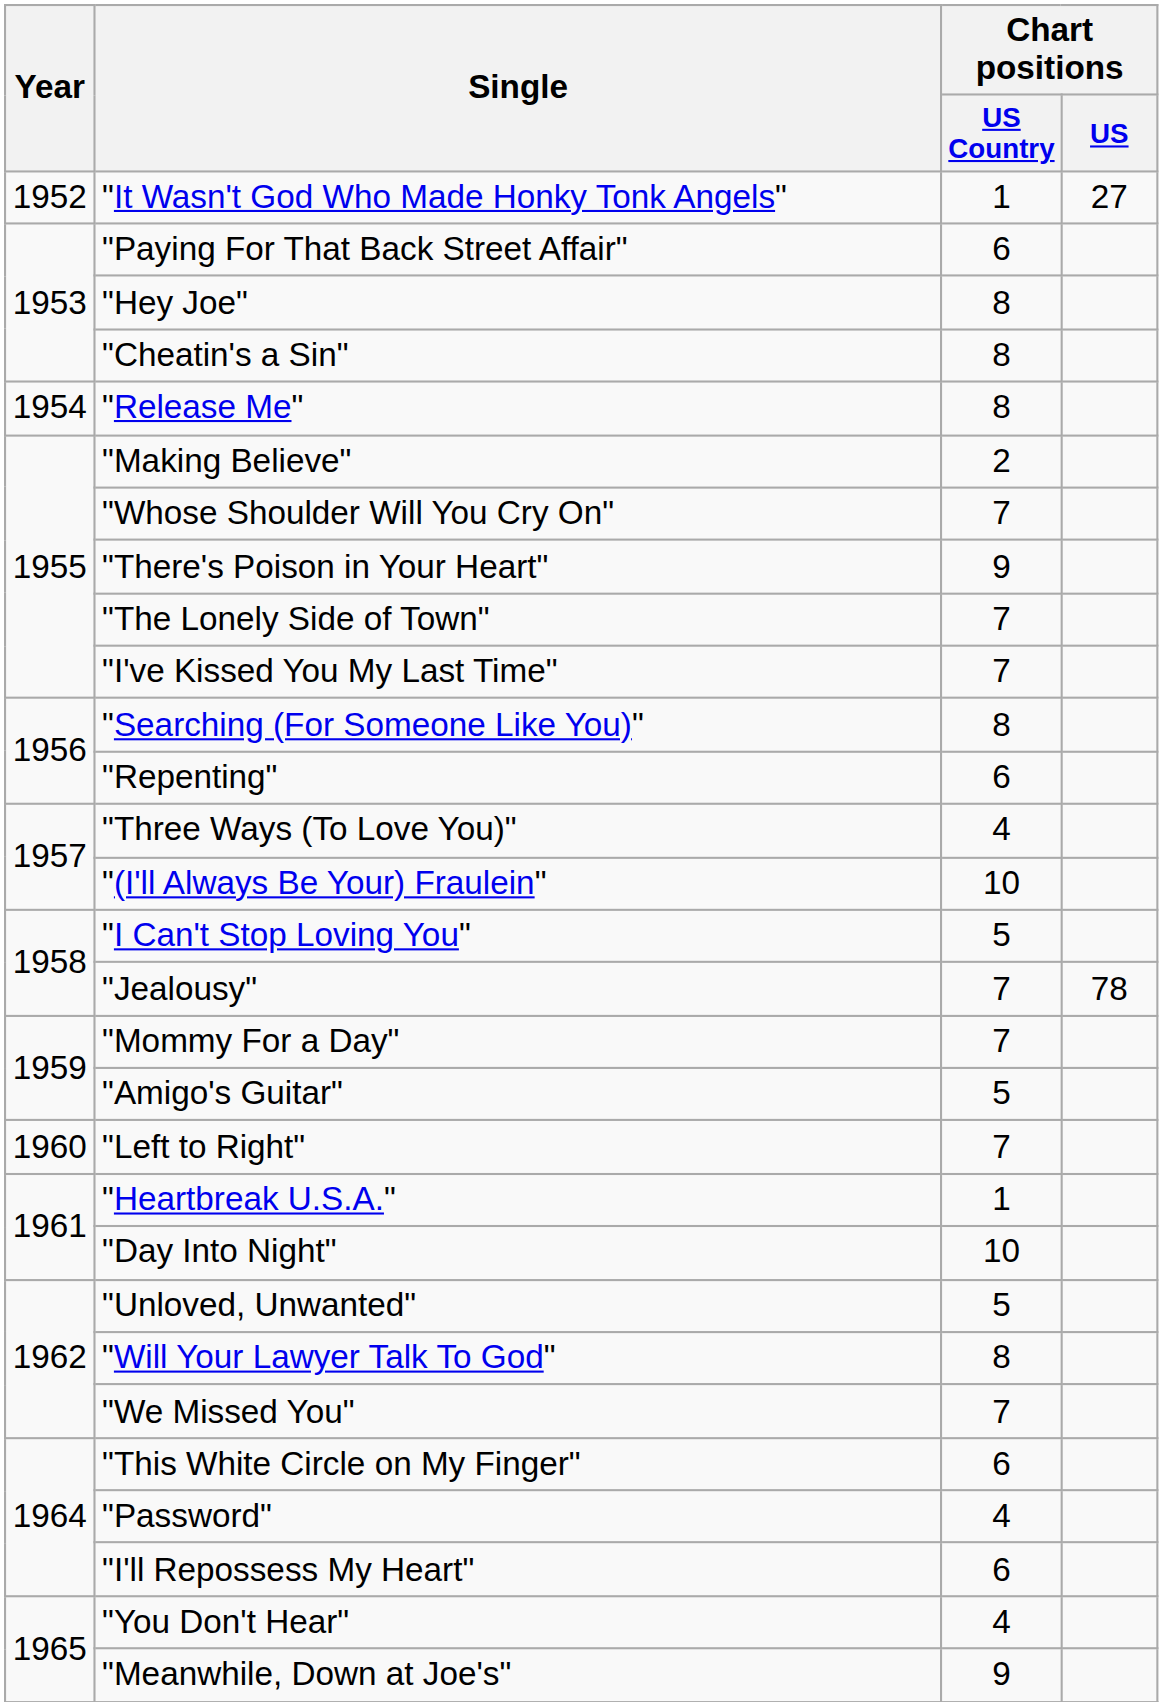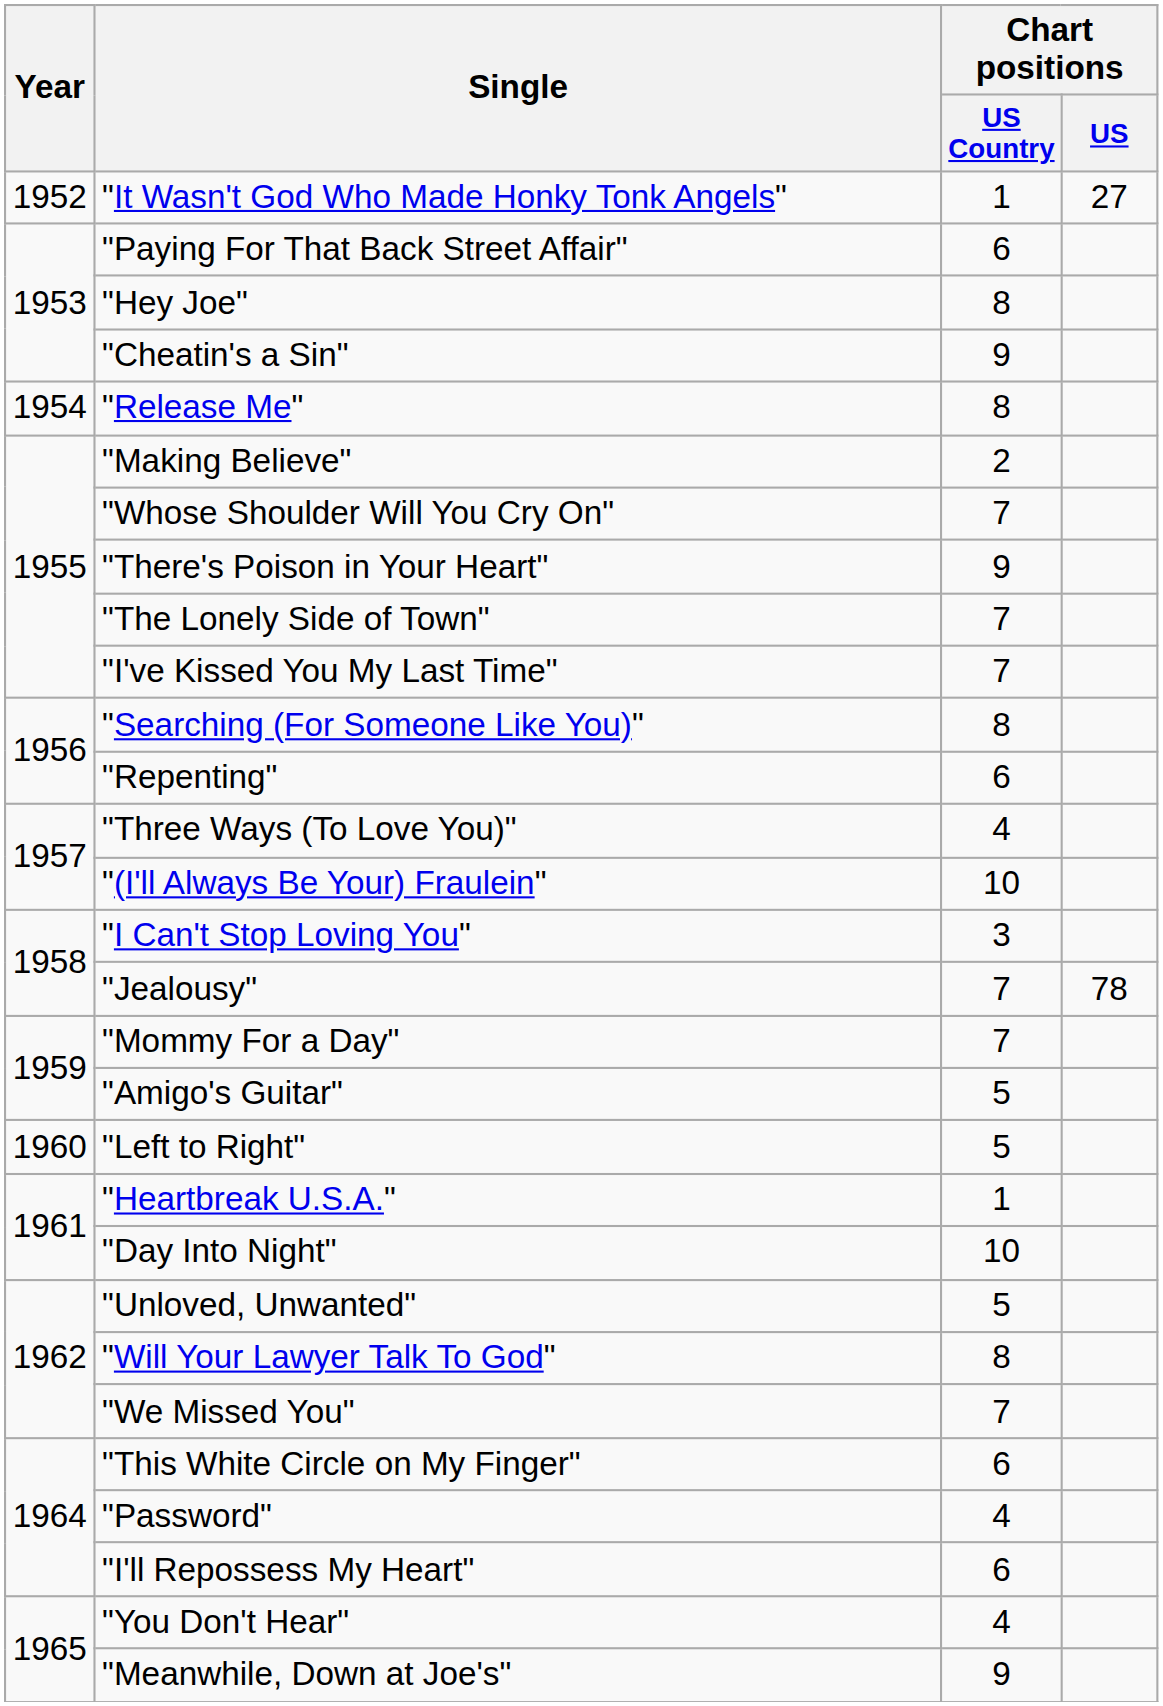 <table class="wikitable" style="text-align:center;">
 <tr>
 <th rowspan="2">Year</th>
 <th style="width:400px;" rowspan="2">Single</th>
 <th colspan="5">Chart positions</th>
 </tr>
 <tr style="font-size:smaller;">
 <th style="width:40px;"><a href='#'>US Country</a></th>
 <th style="width:40px;"><a href='#'>US</a></th>
 </tr>
 <tr>
 <td>1952</td>
 <td style="text-align:left;">"<a href='#'>It Wasn't God Who Made Honky Tonk Angels</a>"</td>
 <td>1</td>
 <td>27</td>
 </tr>
 <tr>
 <td rowspan="3">1953</td>
 <td style="text-align:left;">"Paying For That Back Street Affair"</td>
 <td>6</td>
 <td></td>
 </tr>
 <tr>
 <td style="text-align:left;">"Hey Joe"</td>
 <td>8</td>
 <td></td>
 </tr>
 <tr>
 <td style="text-align:left;">"Cheatin's a Sin"</td>
-<td>8</td>
+<td>9</td>
 <td></td>
 </tr>
 <tr>
 <td>1954</td>
 <td style="text-align:left;">"<a href='#'>Release Me</a>"</td>
 <td>8</td>
 <td></td>
 </tr>
 <tr>
 <td rowspan="5">1955</td>
 <td style="text-align:left;">"Making Believe"</td>
 <td>2</td>
 <td></td>
 </tr>
 <tr>
 <td style="text-align:left;">"Whose Shoulder Will You Cry On"</td>
 <td>7</td>
 <td></td>
 </tr>
 <tr>
 <td style="text-align:left;">"There's Poison in Your Heart"</td>
 <td>9</td>
 <td></td>
 </tr>
 <tr>
 <td style="text-align:left;">"The Lonely Side of Town"</td>
 <td>7</td>
 <td></td>
 </tr>
 <tr>
 <td style="text-align:left;">"I've Kissed You My Last Time"</td>
 <td>7</td>
 <td></td>
 </tr>
 <tr>
 <td rowspan="2">1956</td>
 <td style="text-align:left;">"<a href='#'>Searching (For Someone Like You)</a>"</td>
 <td>8</td>
 <td></td>
 </tr>
 <tr>
 <td style="text-align:left;">"Repenting"</td>
 <td>6</td>
 <td></td>
 </tr>
 <tr>
 <td rowspan="2">1957</td>
 <td style="text-align:left;">"Three Ways (To Love You)"</td>
 <td>4</td>
 <td></td>
 </tr>
 <tr>
 <td style="text-align:left;">"<a href='#'>(I'll Always Be Your) Fraulein</a>"</td>
 <td>10</td>
 <td></td>
 </tr>
 <tr>
 <td rowspan="2">1958</td>
 <td style="text-align:left;">"<a href='#'>I Can't Stop Loving You</a>"</td>
-<td>5</td>
+<td>3</td>
 <td></td>
 </tr>
 <tr>
 <td style="text-align:left;">"Jealousy"</td>
 <td>7</td>
 <td>78</td>
 </tr>
 <tr>
 <td rowspan="2">1959</td>
 <td style="text-align:left;">"Mommy For a Day"</td>
 <td>7</td>
 <td></td>
 </tr>
 <tr>
 <td style="text-align:left;">"Amigo's Guitar"</td>
 <td>5</td>
 <td></td>
 </tr>
 <tr>
 <td>1960</td>
 <td style="text-align:left;">"Left to Right"</td>
-<td>7</td>
+<td>5</td>
 <td></td>
 </tr>
 <tr>
 <td rowspan="2">1961</td>
 <td style="text-align:left;">"<a href='#'>Heartbreak U.S.A.</a>"</td>
 <td>1</td>
 <td></td>
 </tr>
 <tr>
 <td style="text-align:left;">"Day Into Night"</td>
 <td>10</td>
 <td></td>
 </tr>
 <tr>
 <td rowspan="3">1962</td>
 <td style="text-align:left;">"Unloved, Unwanted"</td>
 <td>5</td>
 <td></td>
 </tr>
 <tr>
 <td style="text-align:left;">"<a href='#'>Will Your Lawyer Talk To God</a>"</td>
 <td>8</td>
 <td></td>
 </tr>
 <tr>
 <td style="text-align:left;">"We Missed You"</td>
 <td>7</td>
 <td></td>
 </tr>
 <tr>
 <td rowspan="3">1964</td>
 <td style="text-align:left;">"This White Circle on My Finger"</td>
 <td>6</td>
 <td></td>
 </tr>
 <tr>
 <td style="text-align:left;">"Password"</td>
 <td>4</td>
 <td></td>
 </tr>
 <tr>
 <td style="text-align:left;">"I'll Repossess My Heart"</td>
 <td>6</td>
 <td></td>
 </tr>
 <tr>
 <td rowspan="2">1965</td>
 <td style="text-align:left;">"You Don't Hear"</td>
 <td>4</td>
 <td></td>
 </tr>
 <tr>
 <td style="text-align:left;">"Meanwhile, Down at Joe's"</td>
 <td>9</td>
 <td></td>
 </tr>
 <tr>
 </tr>
 </table>
